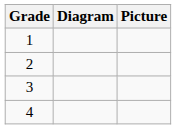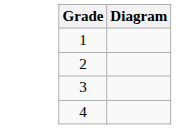 <table class="wikitable" style="float: right; margin-left:15px; text-align:center">
 <tr>
 <th>Grade</th>
 <th>Diagram</th>
-<th>Picture</th>
 </tr>
 <tr>
 <td>1</td>
-<td></td>
 <td></td>
 </tr>
 <tr>
 <td>2</td>
 <td></td>
-<td></td>
 </tr>
 <tr>
 <td>3</td>
-<td></td>
 <td></td>
 </tr>
 <tr>
 <td>4</td>
 <td></td>
-<td></td>
 </tr>
 </table>
